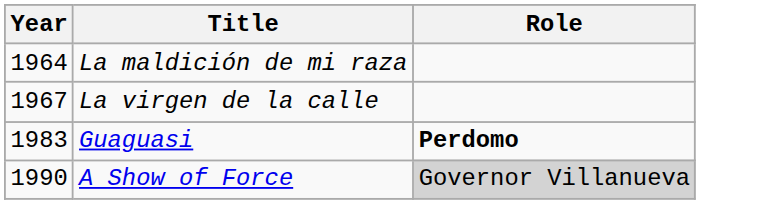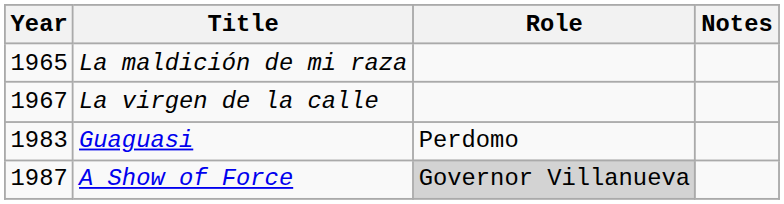 <table class="wikitable">
 <tr>
 <th>Year</th>
 <th>Title</th>
 <th>Role</th>
+<th>Notes</th>
 </tr>
 <tr>
-<td>1964</td>
+<td>1965</td>
 <td><em>La maldición de mi raza</em></td>
+<td></td>
 <td></td>
 </tr>
 <tr>
 <td>1967</td>
 <td><em>La virgen de la calle</em></td>
 <td></td>
+<td></td>
 </tr>
 <tr>
 <td>1983</td>
 <td><em><a href='#'>Guaguasi</a></em></td>
-<td><strong>Perdomo</strong></td>
+<td>Perdomo</td>
+<td></td>
 </tr>
 <tr>
-<td>1990</td>
+<td>1987</td>
 <td><em><a href='#'>A Show of Force</a></em></td>
 <td style="background: lightgrey;">Governor Villanueva</td>
+<td></td>
 </tr>
 </table>
